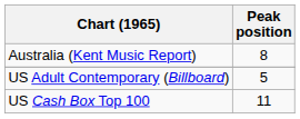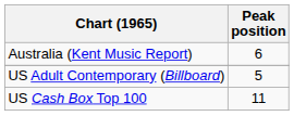 <table class="wikitable sortable">
 <tr>
 <th align="left">Chart (1965)</th>
 <th align="left">Peak<br>position</th>
 </tr>
 <tr>
 <td>Australia (<a href='#'>Kent Music Report</a>)</td>
-<td style="text-align:center;">8</td>
+<td style="text-align:center;">6</td>
 </tr>
 <tr>
 </tr>
 <tr>
 <td>US <a href='#'>Adult Contemporary</a> (<em><a href='#'>Billboard</a></em>)</td>
 <td style="text-align:center;">5</td>
 </tr>
 <tr>
 <td>US <a href='#'><em>Cash Box</em> Top 100</a></td>
 <td style="text-align:center;">11</td>
 </tr>
 </table>
